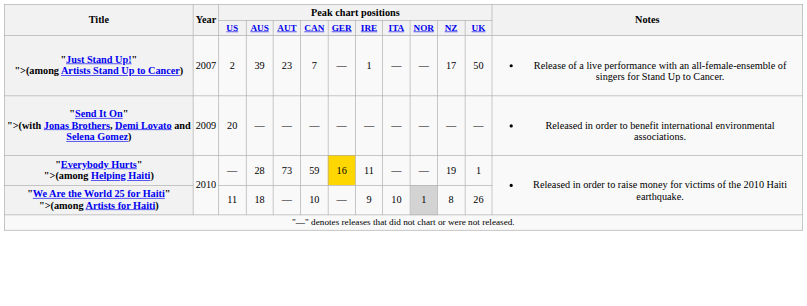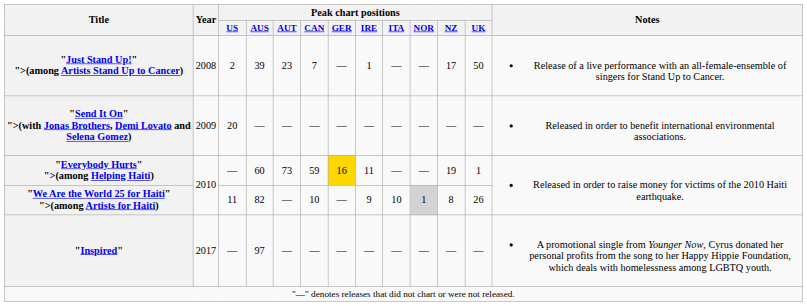 <table class="wikitable plainrowheaders" style="text-align:center;">
 <tr>
 <th scope="col" rowspan="2" style="width:18em;">Title</th>
 <th scope="col" rowspan="2">Year</th>
 <th scope="col" colspan="10">Peak chart positions</th>
 <th scope="col" rowspan="2">Notes</th>
 </tr>
 <tr>
 <th scope="col" style="width:2.5em;font-size:90%;"><a href='#'>US</a><br></th>
 <th scope="col" style="width:2.5em;font-size:90%;"><a href='#'>AUS</a><br></th>
 <th scope="col" style="width:2.5em;font-size:90%;"><a href='#'>AUT</a><br></th>
 <th scope="col" style="width:2.5em;font-size:90%;"><a href='#'>CAN</a><br></th>
 <th scope="col" style="width:2.5em;font-size:90%;"><a href='#'>GER</a><br></th>
 <th scope="col" style="width:2.5em;font-size:90%;"><a href='#'>IRE</a><br></th>
 <th scope="col" style="width:2.5em;font-size:90%;"><a href='#'>ITA</a><br></th>
 <th scope="col" style="width:2.5em;font-size:90%;"><a href='#'>NOR</a><br></th>
 <th scope="col" style="width:2.5em;font-size:90%;"><a href='#'>NZ</a><br></th>
 <th scope="col" style="width:2.5em;font-size:90%;"><a href='#'>UK</a><br></th>
 </tr>
 <tr>
 <th scope="row">"<a href='#'>Just Stand Up!</a>"<br><span>">(among <a href='#'>Artists Stand Up to Cancer</a>)</span></th>
-<td>2007</td>
+<td>2008</td>
 <td>2</td>
 <td>39</td>
 <td>23</td>
 <td>7</td>
 <td>—</td>
 <td>1</td>
 <td>—</td>
 <td>—</td>
 <td>17</td>
 <td>50</td>
 <td><br><ul><li>Release of a live performance with an all-female-ensemble of singers for Stand Up to Cancer.</li></ul></td>
 </tr>
 <tr>
 <th scope="row">"<a href='#'>Send It On</a>"<br><span>">(with <a href='#'>Jonas Brothers</a>, <a href='#'>Demi Lovato</a> and <a href='#'>Selena Gomez</a>)</span></th>
 <td>2009</td>
 <td>20</td>
 <td>—</td>
 <td>—</td>
 <td>—</td>
 <td>—</td>
 <td>—</td>
 <td>—</td>
 <td>—</td>
 <td>—</td>
 <td>—</td>
 <td><br><ul><li>Released in order to benefit international environmental associations.</li></ul></td>
 </tr>
 <tr>
 <th scope="row">"<a href='#'>Everybody Hurts</a>"<br><span>">(among <a href='#'>Helping Haiti</a>)</span></th>
 <td rowspan="2">2010</td>
 <td>—</td>
-<td>28</td>
+<td>60</td>
 <td>73</td>
 <td>59</td>
 <td style="background: gold;">16</td>
 <td>11</td>
 <td>—</td>
 <td>—</td>
 <td>19</td>
 <td>1</td>
 <td rowspan="2"><br><ul><li>Released in order to raise money for victims of the 2010 Haiti earthquake.</li></ul></td>
 </tr>
 <tr>
 <th scope="row">"<a href='#'>We Are the World 25 for Haiti</a>"<br><span>">(among <a href='#'>Artists for Haiti</a>)</span></th>
 <td>11</td>
-<td>18</td>
+<td>82</td>
 <td>—</td>
 <td>10</td>
 <td>—</td>
 <td>9</td>
 <td>10</td>
 <td style="background: lightgrey;">1</td>
 <td>8</td>
 <td>26</td>
 </tr>
 <tr>
+<th scope="row">"<a href='#'>Inspired</a>"</th>
+<td>2017</td>
+<td>—</td>
+<td>97</td>
+<td>—</td>
+<td>—</td>
+<td>—</td>
+<td>—</td>
+<td>—</td>
+<td>—</td>
+<td>—</td>
+<td>—</td>
+<td><br><ul><li>A promotional single from <em>Younger Now</em>, Cyrus donated her personal profits from the song to her Happy Hippie Foundation, which deals with homelessness among LGBTQ youth.</li></ul></td>
+</tr>
+<tr>
 <td colspan="13" style="text-align:center; font-size:90%;">"—" denotes releases that did not chart or were not released.</td>
 </tr>
 </table>
